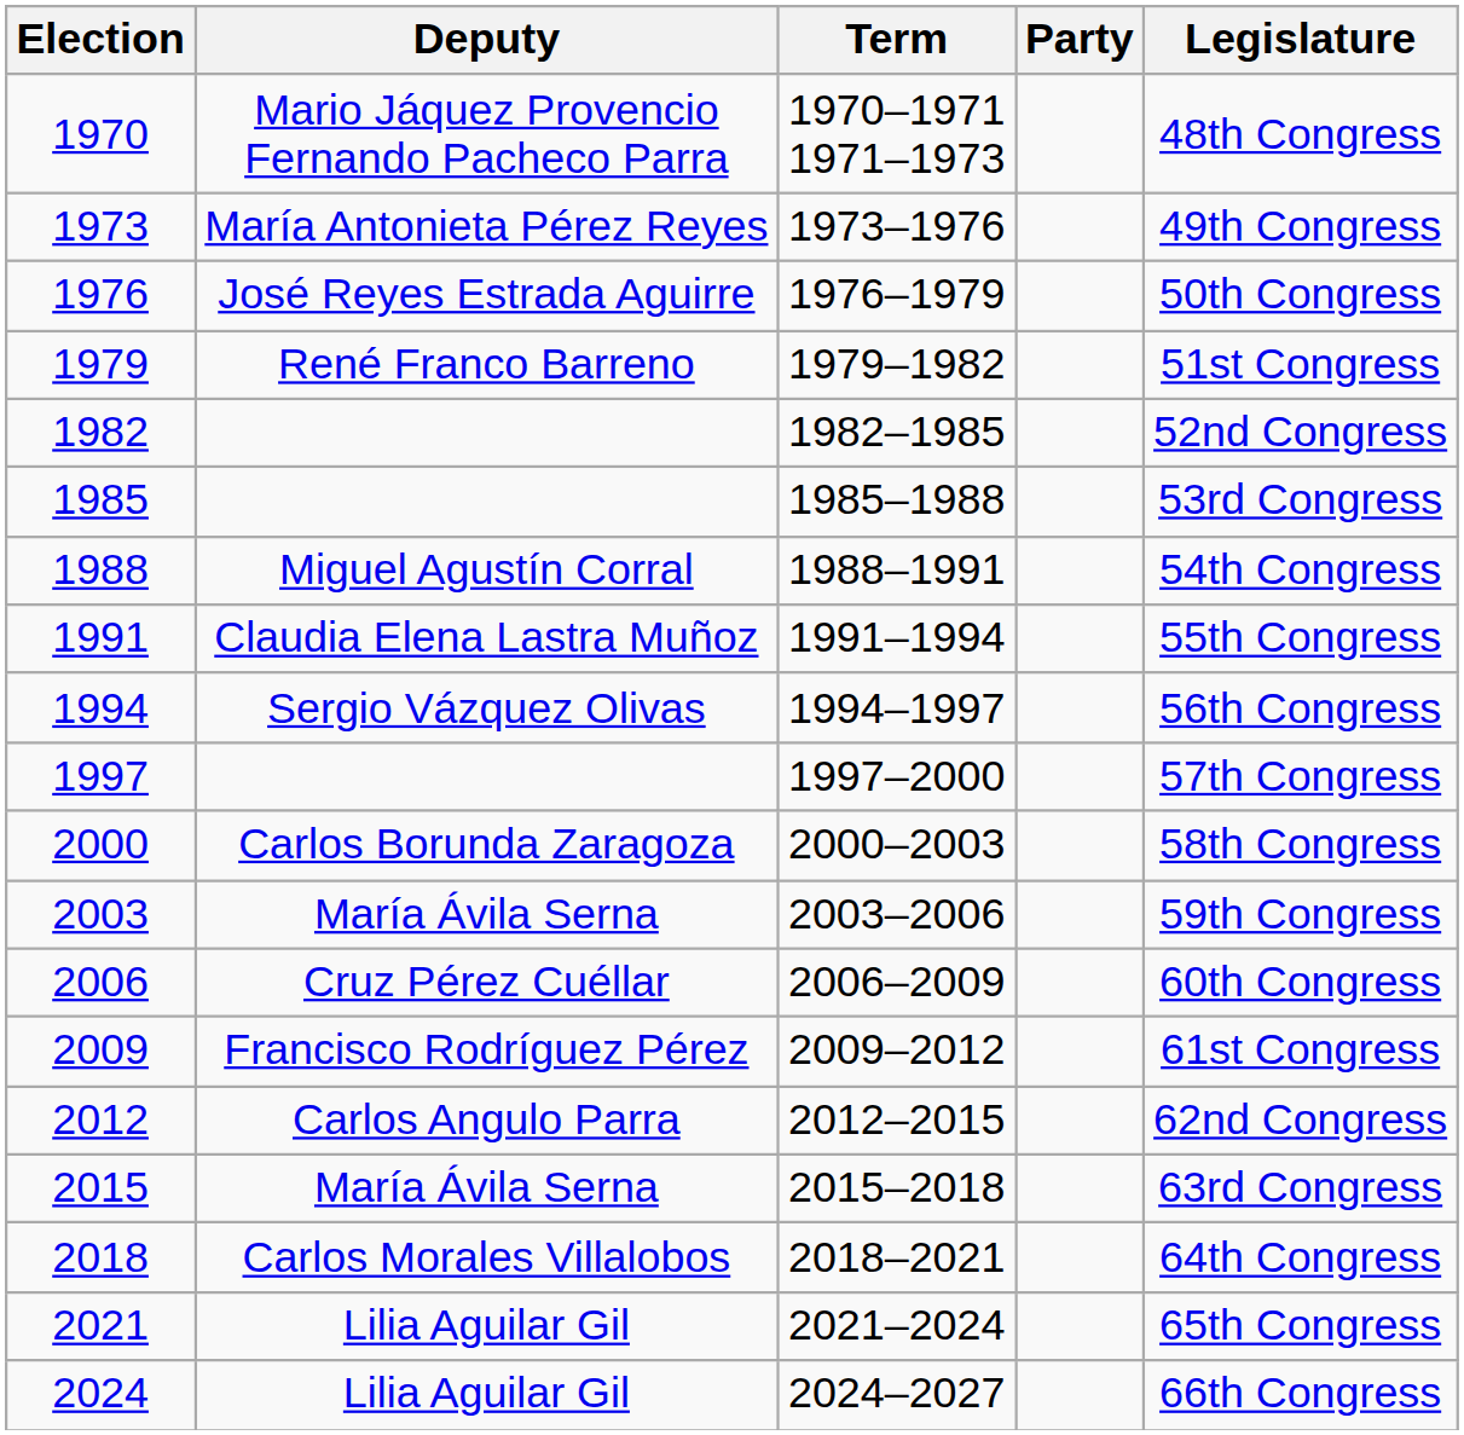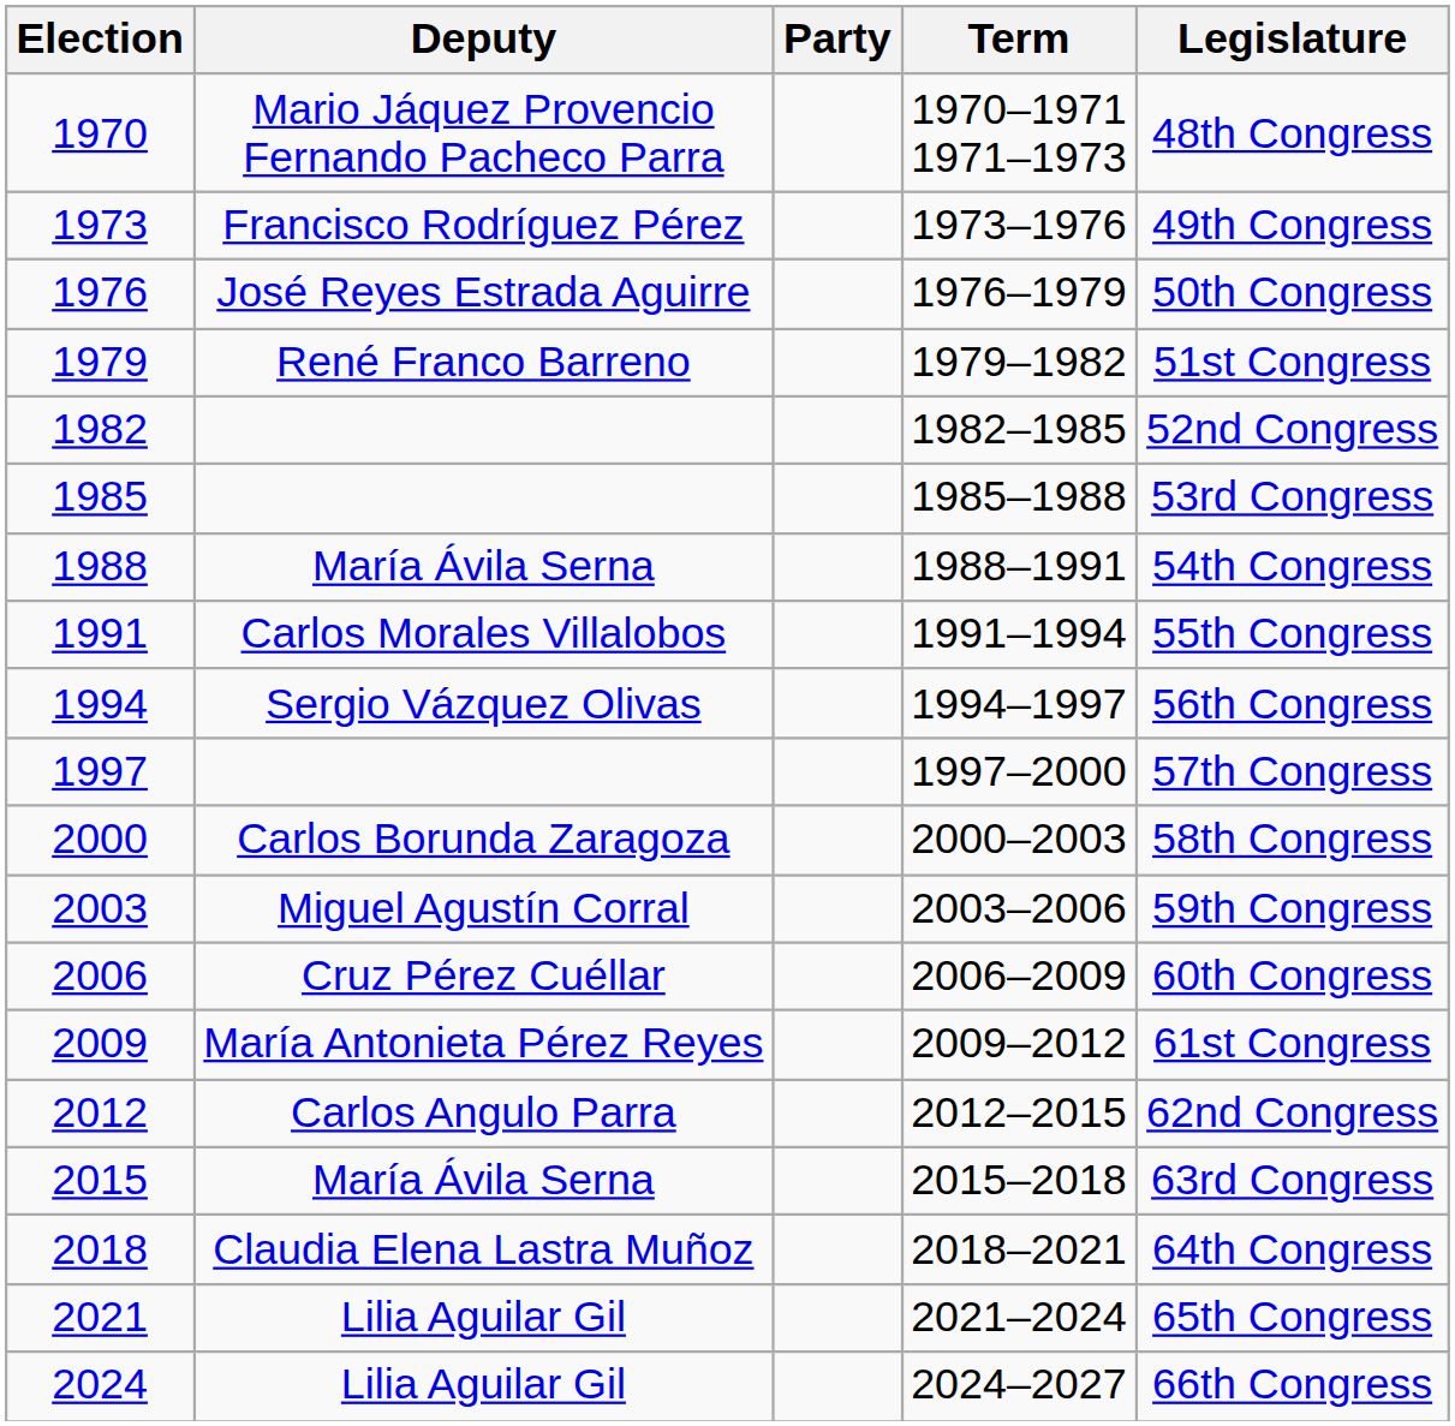 <table class="wikitable sortable" style="text-align: center">
 <tr>
 <th>Election</th>
 <th class="unsortable">Deputy</th>
+<th class="unsortable">Party</th>
 <th class="unsortable">Term</th>
-<th class="unsortable">Party</th>
 <th class="unsortable">Legislature</th>
 </tr>
 <tr>
 <td><a href='#'>1970</a></td>
 <td><a href='#'>Mario Jáquez Provencio</a><br><a href='#'>Fernando Pacheco Parra</a></td>
+<td></td>
 <td>1970–1971<br>1971–1973</td>
-<td></td>
 <td><a href='#'>48th Congress</a></td>
 </tr>
 <tr>
 <td><a href='#'>1973</a></td>
-<td><a href='#'>María Antonieta Pérez Reyes</a></td>
+<td><a href='#'>Francisco Rodríguez Pérez</a></td>
+<td></td>
 <td>1973–1976</td>
-<td></td>
 <td><a href='#'>49th Congress</a></td>
 </tr>
 <tr>
 <td><a href='#'>1976</a></td>
 <td><a href='#'>José Reyes Estrada Aguirre</a></td>
+<td></td>
 <td>1976–1979</td>
-<td></td>
 <td><a href='#'>50th Congress</a></td>
 </tr>
 <tr>
 <td><a href='#'>1979</a></td>
 <td><a href='#'>René Franco Barreno</a></td>
+<td></td>
 <td>1979–1982</td>
-<td></td>
 <td><a href='#'>51st Congress</a></td>
 </tr>
 <tr>
 <td><a href='#'>1982</a></td>
 <td></td>
+<td></td>
 <td>1982–1985</td>
-<td></td>
 <td><a href='#'>52nd Congress</a></td>
 </tr>
 <tr>
 <td><a href='#'>1985</a></td>
 <td></td>
+<td></td>
 <td>1985–1988</td>
-<td></td>
 <td><a href='#'>53rd Congress</a></td>
 </tr>
 <tr>
 <td><a href='#'>1988</a></td>
-<td><a href='#'>Miguel Agustín Corral</a></td>
+<td><a href='#'>María Ávila Serna</a></td>
+<td></td>
 <td>1988–1991</td>
-<td></td>
 <td><a href='#'>54th Congress</a></td>
 </tr>
 <tr>
 <td><a href='#'>1991</a></td>
-<td><a href='#'>Claudia Elena Lastra Muñoz</a></td>
+<td><a href='#'>Carlos Morales Villalobos</a></td>
+<td></td>
 <td>1991–1994</td>
-<td></td>
 <td><a href='#'>55th Congress</a></td>
 </tr>
 <tr>
 <td><a href='#'>1994</a></td>
 <td><a href='#'>Sergio Vázquez Olivas</a></td>
+<td></td>
 <td>1994–1997</td>
-<td></td>
 <td><a href='#'>56th Congress</a></td>
 </tr>
 <tr>
 <td><a href='#'>1997</a></td>
 <td></td>
+<td></td>
 <td>1997–2000</td>
-<td></td>
 <td><a href='#'>57th Congress</a></td>
 </tr>
 <tr>
 <td><a href='#'>2000</a></td>
 <td><a href='#'>Carlos Borunda Zaragoza</a></td>
+<td></td>
 <td>2000–2003</td>
-<td></td>
 <td><a href='#'>58th Congress</a></td>
 </tr>
 <tr>
 <td><a href='#'>2003</a></td>
-<td><a href='#'>María Ávila Serna</a></td>
+<td><a href='#'>Miguel Agustín Corral</a></td>
+<td></td>
 <td>2003–2006</td>
-<td></td>
 <td><a href='#'>59th Congress</a></td>
 </tr>
 <tr>
 <td><a href='#'>2006</a></td>
 <td><a href='#'>Cruz Pérez Cuéllar</a></td>
+<td></td>
 <td>2006–2009</td>
-<td></td>
 <td><a href='#'>60th Congress</a></td>
 </tr>
 <tr>
 <td><a href='#'>2009</a></td>
-<td><a href='#'>Francisco Rodríguez Pérez</a></td>
+<td><a href='#'>María Antonieta Pérez Reyes</a></td>
+<td></td>
 <td>2009–2012</td>
-<td></td>
 <td><a href='#'>61st Congress</a></td>
 </tr>
 <tr>
 <td><a href='#'>2012</a></td>
 <td><a href='#'>Carlos Angulo Parra</a></td>
+<td></td>
 <td>2012–2015</td>
-<td></td>
 <td><a href='#'>62nd Congress</a></td>
 </tr>
 <tr>
 <td><a href='#'>2015</a></td>
 <td><a href='#'>María Ávila Serna</a></td>
+<td></td>
 <td>2015–2018</td>
-<td></td>
 <td><a href='#'>63rd Congress</a></td>
 </tr>
 <tr>
 <td><a href='#'>2018</a></td>
-<td><a href='#'>Carlos Morales Villalobos</a></td>
+<td><a href='#'>Claudia Elena Lastra Muñoz</a></td>
+<td></td>
 <td>2018–2021</td>
-<td></td>
 <td><a href='#'>64th Congress</a></td>
 </tr>
 <tr>
 <td><a href='#'>2021</a></td>
 <td><a href='#'>Lilia Aguilar Gil</a></td>
+<td></td>
 <td>2021–2024</td>
-<td></td>
 <td><a href='#'>65th Congress</a></td>
 </tr>
 <tr>
 <td><a href='#'>2024</a></td>
 <td><a href='#'>Lilia Aguilar Gil</a></td>
+<td></td>
 <td>2024–2027</td>
-<td></td>
 <td><a href='#'>66th Congress</a></td>
 </tr>
 </table>
